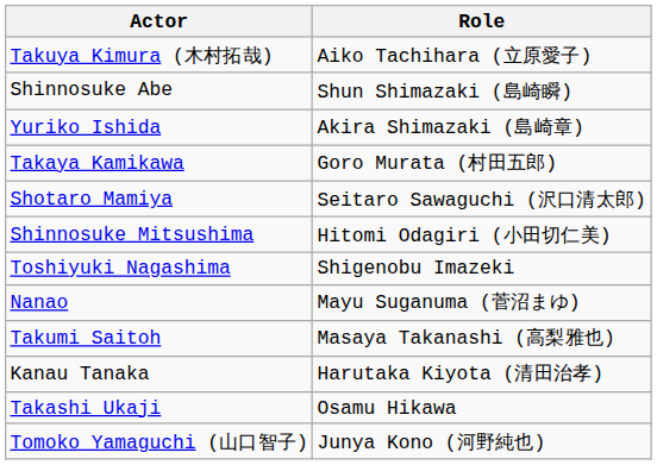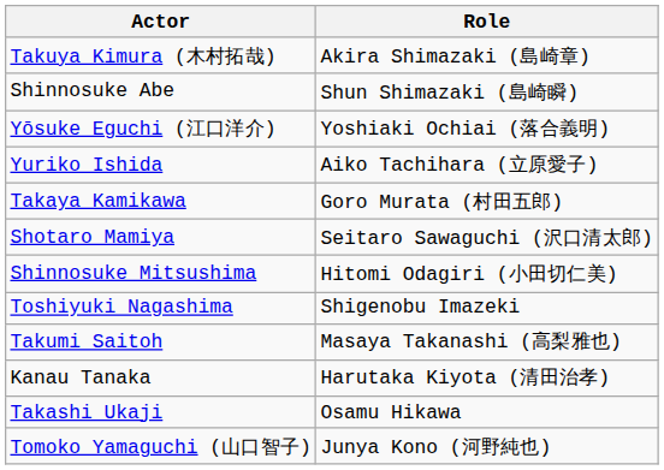 <table class="wikitable">
 <tr>
 <th>Actor</th>
 <th>Role</th>
 </tr>
 <tr>
 <td><a href='#'>Takuya Kimura</a> (木村拓哉)</td>
-<td>Aiko Tachihara (立原愛子)</td>
+<td>Akira Shimazaki (島崎章)</td>
 </tr>
 <tr>
 <td>Shinnosuke Abe</td>
 <td>Shun Shimazaki (島崎瞬)</td>
 </tr>
 <tr>
+<td><a href='#'>Yōsuke Eguchi</a> (江口洋介)</td>
+<td>Yoshiaki Ochiai (落合義明)</td>
+</tr>
+<tr>
 <td><a href='#'>Yuriko Ishida</a></td>
-<td>Akira Shimazaki (島崎章)</td>
+<td>Aiko Tachihara (立原愛子)</td>
 </tr>
 <tr>
 <td><a href='#'>Takaya Kamikawa</a></td>
 <td>Goro Murata (村田五郎)</td>
 </tr>
 <tr>
 <td><a href='#'>Shotaro Mamiya</a></td>
 <td>Seitaro Sawaguchi (沢口清太郎)</td>
 </tr>
 <tr>
 <td><a href='#'>Shinnosuke Mitsushima</a></td>
 <td>Hitomi Odagiri (小田切仁美)</td>
 </tr>
 <tr>
 <td><a href='#'>Toshiyuki Nagashima</a></td>
 <td>Shigenobu Imazeki</td>
 </tr>
 <tr>
-<td><a href='#'>Nanao</a></td>
-<td>Mayu Suganuma (菅沼まゆ)</td>
-</tr>
-<tr>
 <td><a href='#'>Takumi Saitoh</a></td>
 <td>Masaya Takanashi (高梨雅也)</td>
 </tr>
 <tr>
 <td>Kanau Tanaka</td>
 <td>Harutaka Kiyota (清田治孝)</td>
 </tr>
 <tr>
 <td><a href='#'>Takashi Ukaji</a></td>
 <td>Osamu Hikawa</td>
 </tr>
 <tr>
 <td><a href='#'>Tomoko Yamaguchi</a> (山口智子)</td>
 <td>Junya Kono (河野純也)</td>
 </tr>
 </table>
